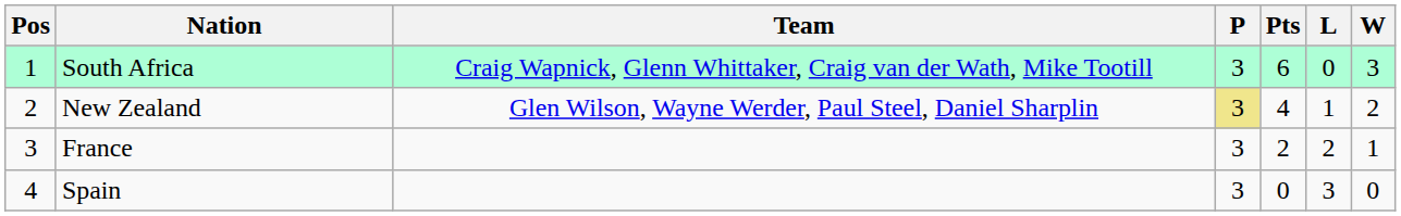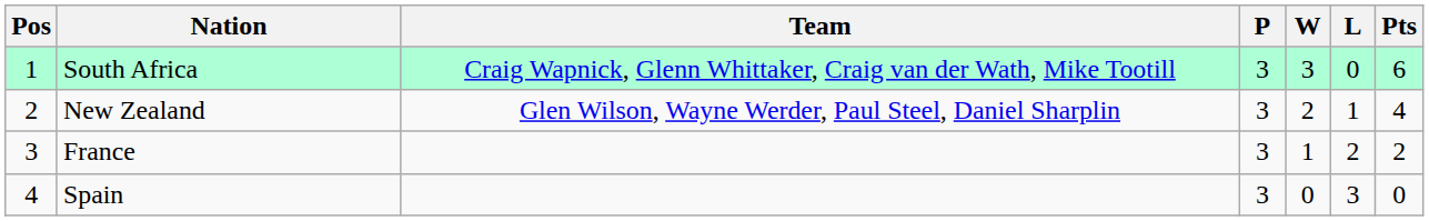 <table class="wikitable" style="font-size: 100%">
 <tr>
 <th width=20>Pos</th>
 <th width=200>Nation</th>
 <th width=500>Team</th>
 <th width=20>P</th>
+<th width=20>W</th>
+<th width=20>L</th>
 <th width=20>Pts</th>
-<th width=20>L</th>
-<th width=20>W</th>
 </tr>
 <tr align=center style="background: #ADFFD6;">
 <td>1</td>
 <td align="left"> South Africa</td>
 <td><a href='#'>Craig Wapnick</a>, <a href='#'>Glenn Whittaker</a>, <a href='#'>Craig van der Wath</a>, <a href='#'>Mike Tootill</a></td>
 <td>3</td>
+<td>3</td>
+<td>0</td>
 <td>6</td>
-<td>0</td>
-<td>3</td>
 </tr>
 <tr align=center>
 <td>2</td>
 <td align="left"> New Zealand</td>
 <td><a href='#'>Glen Wilson</a>, <a href='#'>Wayne Werder</a>, <a href='#'>Paul Steel</a>, <a href='#'>Daniel Sharplin</a></td>
-<td style="background: khaki;">3</td>
+<td>3</td>
+<td>2</td>
+<td>1</td>
 <td>4</td>
-<td>1</td>
-<td>2</td>
 </tr>
 <tr align=center>
 <td>3</td>
 <td align="left"> France</td>
 <td></td>
 <td>3</td>
+<td>1</td>
 <td>2</td>
 <td>2</td>
-<td>1</td>
 </tr>
 <tr align=center>
 <td>4</td>
 <td align="left"> Spain</td>
 <td></td>
 <td>3</td>
 <td>0</td>
 <td>3</td>
 <td>0</td>
 </tr>
 </table>
